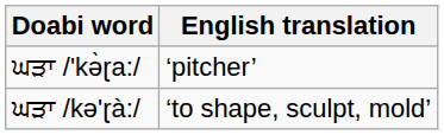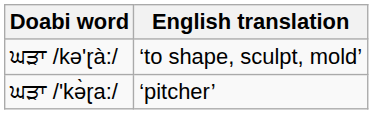 <table class="wikitable">
 <tr>
 <th>Doabi word</th>
 <th>English translation</th>
 </tr>
 <tr>
+<td>ਘੜਾ /kə'ɽà:/</td>
+<td>‘to shape, sculpt, mold’</td>
+</tr>
+<tr>
 <td>ਘੜਾ /'kə̀ɽa:/</td>
 <td>‘pitcher’</td>
 </tr>
-<tr>
-<td>ਘੜਾ /kə'ɽà:/</td>
-<td>‘to shape, sculpt, mold’</td>
-</tr>
 </table>
